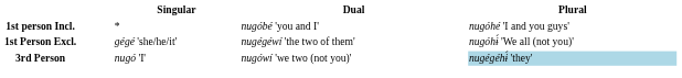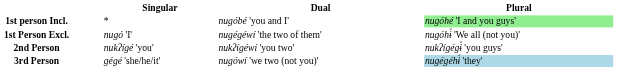 <table style="width:85%; height:100px">
 <tr>
 <th> </th>
 <th>Singular</th>
 <th>Dual</th>
 <th>Plural</th>
 </tr>
 <tr>
 <th>1st person Incl.</th>
 <td>*</td>
 <td><em>nugóbé</em> 'you and I'</td>
-<td><em>nugóhé</em> 'I and you guys'</td>
+<td style="background: lightgreen;"><em>nugóhé</em> 'I and you guys'</td>
 </tr>
 <tr>
 <th>1st Person Excl.</th>
-<td><em>gégé</em> 'she/he/it'</td>
+<td><em>nugó</em> 'I'</td>
 <td><em>nugégéwí</em> 'the two of them'</td>
 <td><em>nugóhɨ́</em> 'We all (not you)'</td>
 </tr>
 <tr>
+<th>2nd Person</th>
+<td><em>nukʔígé</em> 'you'</td>
+<td><em>nukʔígéwí</em> 'you two'</td>
+<td><em>nukʔígégɨ́</em> 'you guys'</td>
+</tr>
+<tr>
 <th>3rd Person</th>
-<td><em>nugó</em> 'I'</td>
+<td><em>gégé</em> 'she/he/it'</td>
 <td><em>nugówí</em> 'we two (not you)'</td>
 <td style="background: lightblue;"><em>nugégéhɨ́</em> 'they'</td>
 </tr>
 </table>
